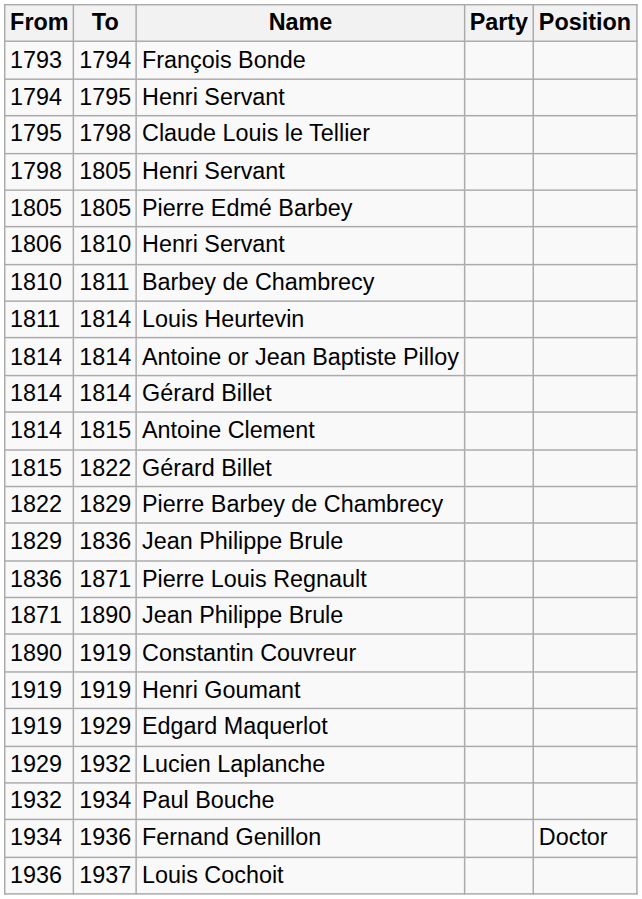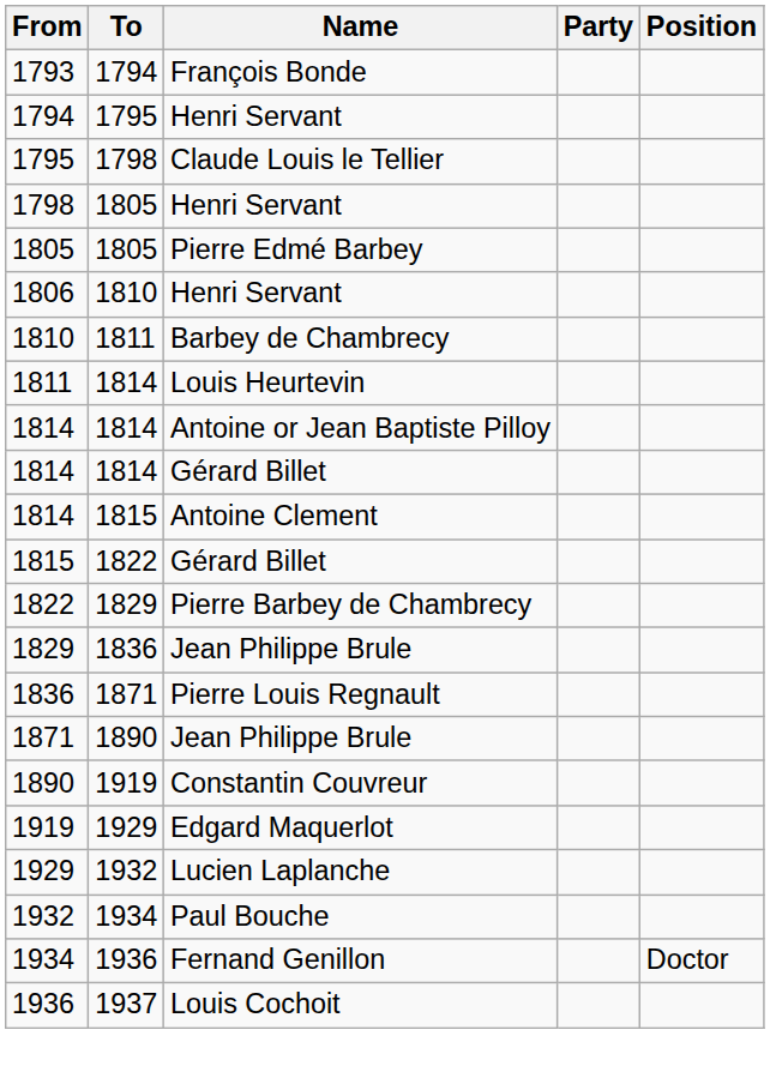 <table class="wikitable">
 <tr>
 <th>From</th>
 <th>To</th>
 <th>Name</th>
 <th>Party</th>
 <th>Position</th>
 </tr>
 <tr>
 <td>1793</td>
 <td>1794</td>
 <td>François Bonde</td>
 <td></td>
 <td></td>
 </tr>
 <tr>
 <td>1794</td>
 <td>1795</td>
 <td>Henri Servant</td>
 <td></td>
 <td></td>
 </tr>
 <tr>
 <td>1795</td>
 <td>1798</td>
 <td>Claude Louis le Tellier</td>
 <td></td>
 <td></td>
 </tr>
 <tr>
 <td>1798</td>
 <td>1805</td>
 <td>Henri Servant</td>
 <td></td>
 <td></td>
 </tr>
 <tr>
 <td>1805</td>
 <td>1805</td>
 <td>Pierre Edmé Barbey</td>
 <td></td>
 <td></td>
 </tr>
 <tr>
 <td>1806</td>
 <td>1810</td>
 <td>Henri Servant</td>
 <td></td>
 <td></td>
 </tr>
 <tr>
 <td>1810</td>
 <td>1811</td>
 <td>Barbey de Chambrecy</td>
 <td></td>
 <td></td>
 </tr>
 <tr>
 <td>1811</td>
 <td>1814</td>
 <td>Louis Heurtevin</td>
 <td></td>
 <td></td>
 </tr>
 <tr>
 <td>1814</td>
 <td>1814</td>
 <td>Antoine or Jean Baptiste Pilloy</td>
 <td></td>
 <td></td>
 </tr>
 <tr>
 <td>1814</td>
 <td>1814</td>
 <td>Gérard Billet</td>
 <td></td>
 <td></td>
 </tr>
 <tr>
 <td>1814</td>
 <td>1815</td>
 <td>Antoine Clement</td>
 <td></td>
 <td></td>
 </tr>
 <tr>
 <td>1815</td>
 <td>1822</td>
 <td>Gérard Billet</td>
 <td></td>
 <td></td>
 </tr>
 <tr>
 <td>1822</td>
 <td>1829</td>
 <td>Pierre Barbey de Chambrecy</td>
 <td></td>
 <td></td>
 </tr>
 <tr>
 <td>1829</td>
 <td>1836</td>
 <td>Jean Philippe Brule</td>
 <td></td>
 <td></td>
 </tr>
 <tr>
 <td>1836</td>
 <td>1871</td>
 <td>Pierre Louis Regnault</td>
 <td></td>
 <td></td>
 </tr>
 <tr>
 <td>1871</td>
 <td>1890</td>
 <td>Jean Philippe Brule</td>
 <td></td>
 <td></td>
 </tr>
 <tr>
 <td>1890</td>
 <td>1919</td>
 <td>Constantin Couvreur</td>
 <td></td>
 <td></td>
 </tr>
 <tr>
 <td>1919</td>
-<td>1919</td>
-<td>Henri Goumant</td>
-<td></td>
-<td></td>
-</tr>
-<tr>
-<td>1919</td>
 <td>1929</td>
 <td>Edgard Maquerlot</td>
 <td></td>
 <td></td>
 </tr>
 <tr>
 <td>1929</td>
 <td>1932</td>
 <td>Lucien Laplanche</td>
 <td></td>
 <td></td>
 </tr>
 <tr>
 <td>1932</td>
 <td>1934</td>
 <td>Paul Bouche</td>
 <td></td>
 <td></td>
 </tr>
 <tr>
 <td>1934</td>
 <td>1936</td>
 <td>Fernand Genillon</td>
 <td></td>
 <td>Doctor</td>
 </tr>
 <tr>
 <td>1936</td>
 <td>1937</td>
 <td>Louis Cochoit</td>
 <td></td>
 <td></td>
 </tr>
 </table>
